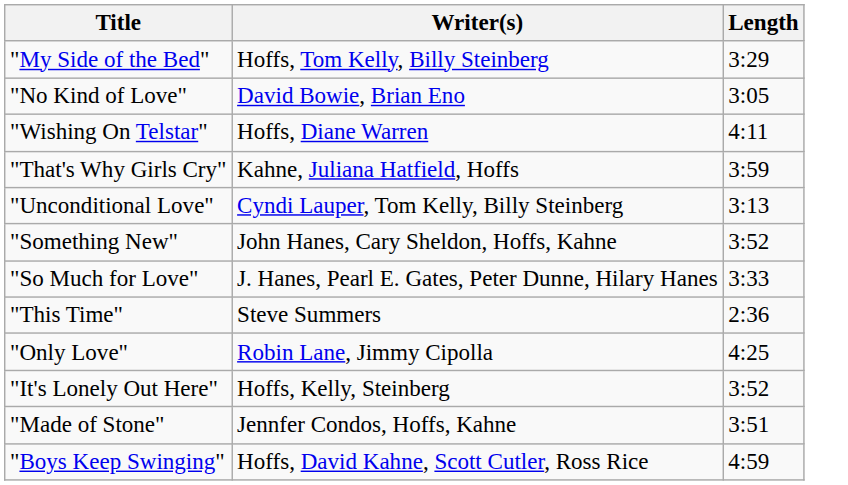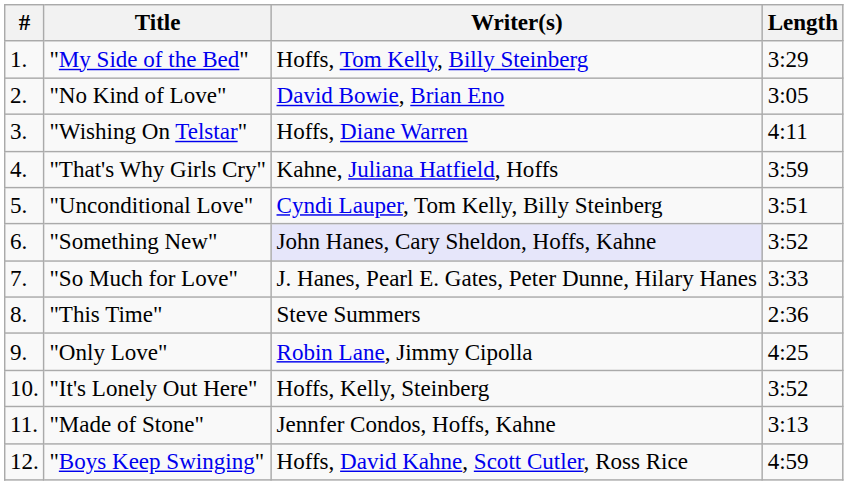 <table class="wikitable">
 <tr>
+<th bgcolor="#ebf5ff">#</th>
 <th bgcolor="#ebf5ff">Title</th>
 <th bgcolor="#ebf5ff">Writer(s)</th>
 <th bgcolor="#ebf5ff">Length</th>
 </tr>
 <tr>
+<td>1.</td>
 <td>"<a href='#'>My Side of the Bed</a>"</td>
 <td>Hoffs, <a href='#'>Tom Kelly</a>, <a href='#'>Billy Steinberg</a></td>
 <td>3:29</td>
 </tr>
 <tr>
+<td>2.</td>
 <td>"No Kind of Love"</td>
 <td><a href='#'>David Bowie</a>, <a href='#'>Brian Eno</a></td>
 <td>3:05</td>
 </tr>
 <tr>
+<td>3.</td>
 <td>"Wishing On <a href='#'>Telstar</a>"</td>
 <td>Hoffs, <a href='#'>Diane Warren</a></td>
 <td>4:11</td>
 </tr>
 <tr>
+<td>4.</td>
 <td>"That's Why Girls Cry"</td>
 <td>Kahne, <a href='#'>Juliana Hatfield</a>, Hoffs</td>
 <td>3:59</td>
 </tr>
 <tr>
+<td>5.</td>
 <td>"Unconditional Love"</td>
 <td><a href='#'>Cyndi Lauper</a>, Tom Kelly, Billy Steinberg</td>
-<td>3:13</td>
+<td>3:51</td>
 </tr>
 <tr>
+<td>6.</td>
 <td>"Something New"</td>
-<td>John Hanes, Cary Sheldon, Hoffs, Kahne</td>
+<td style="background: lavender;">John Hanes, Cary Sheldon, Hoffs, Kahne</td>
 <td>3:52</td>
 </tr>
 <tr>
+<td>7.</td>
 <td>"So Much for Love"</td>
 <td>J. Hanes, Pearl E. Gates, Peter Dunne, Hilary Hanes</td>
 <td>3:33</td>
 </tr>
 <tr>
+<td>8.</td>
 <td>"This Time"</td>
 <td>Steve Summers</td>
 <td>2:36</td>
 </tr>
 <tr>
+<td>9.</td>
 <td>"Only Love"</td>
 <td><a href='#'>Robin Lane</a>, Jimmy Cipolla</td>
 <td>4:25</td>
 </tr>
 <tr>
+<td>10.</td>
 <td>"It's Lonely Out Here"</td>
 <td>Hoffs, Kelly, Steinberg</td>
 <td>3:52</td>
 </tr>
 <tr>
+<td>11.</td>
 <td>"Made of Stone"</td>
 <td>Jennfer Condos, Hoffs, Kahne</td>
-<td>3:51</td>
+<td>3:13</td>
 </tr>
 <tr>
+<td>12.</td>
 <td>"<a href='#'>Boys Keep Swinging</a>"</td>
 <td>Hoffs, <a href='#'>David Kahne</a>, <a href='#'>Scott Cutler</a>, Ross Rice</td>
 <td>4:59</td>
 </tr>
 </table>
